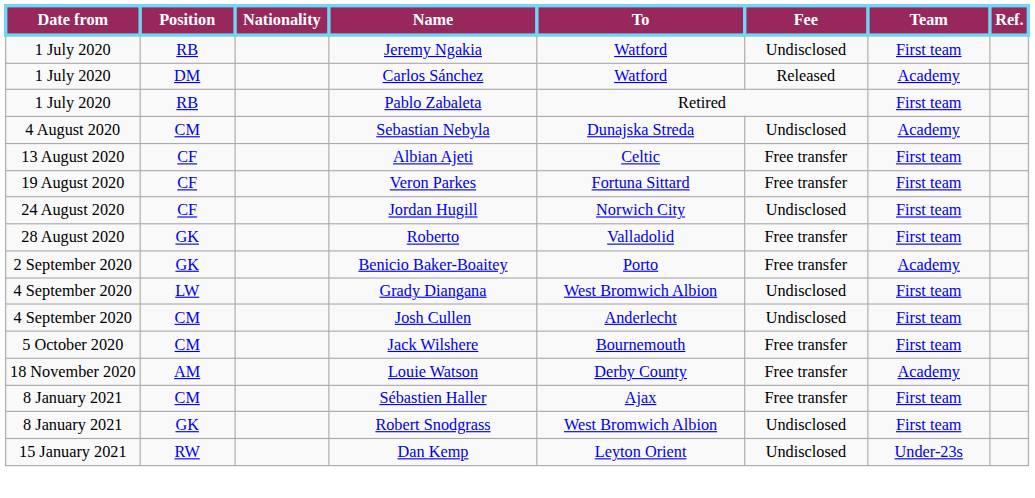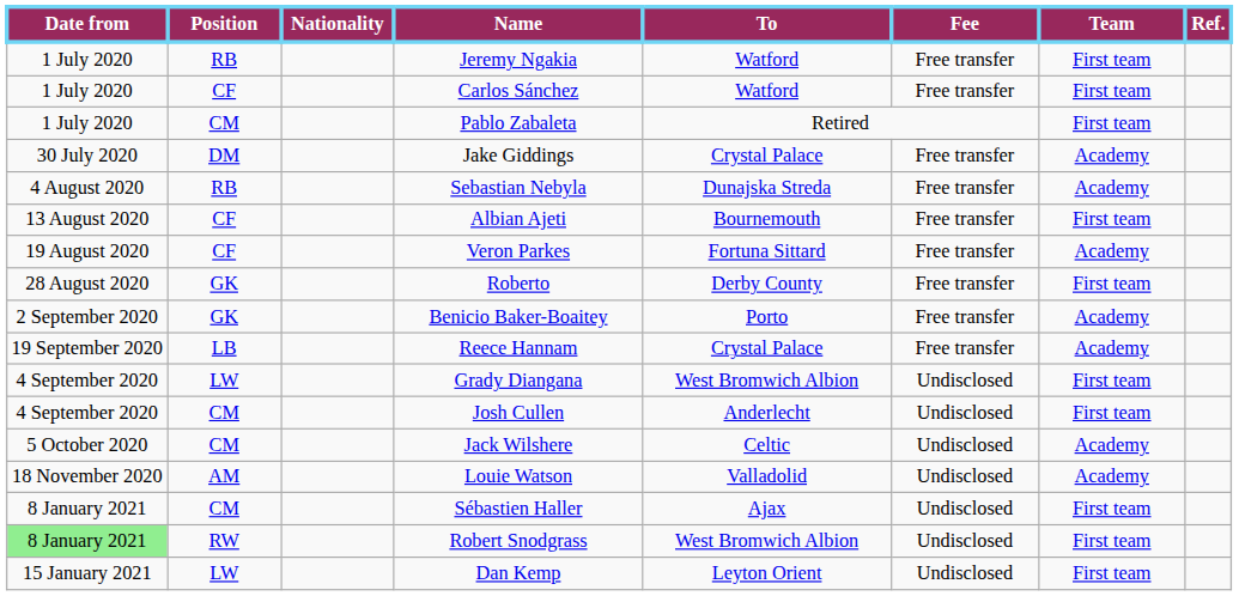 <table class="wikitable"  style="text-align:center; font-size:90%; ">
 <tr>
 <th style="background:#98285c;;color:white;border:3px solid #6fd6f5; width:110px;">Date from</th>
 <th style="background:#98285c;;color:white;border:3px solid #6fd6f5; width:75px;">Position</th>
 <th style="background:#98285c;;color:white;border:3px solid #6fd6f5; width:75px;">Nationality</th>
 <th style="background:#98285c;;color:white;border:3px solid #6fd6f5; width:175px;">Name</th>
 <th style="background:#98285c;;color:white;border:3px solid #6fd6f5; width:175px;">To</th>
 <th style="background:#98285c;;color:white;border:3px solid #6fd6f5; width:100px;">Fee</th>
 <th style="background:#98285c;;color:white;border:3px solid #6fd6f5; width:100px;">Team</th>
 <th style="background:#98285c;;color:white;border:3px solid #6fd6f5; width:25px;">Ref.</th>
 </tr>
 <tr>
 <td>1 July 2020</td>
 <td><a href='#'>RB</a></td>
 <td></td>
 <td><a href='#'>Jeremy Ngakia</a></td>
 <td> <a href='#'>Watford</a></td>
-<td>Undisclosed</td>
+<td>Free transfer</td>
 <td><a href='#'>First team</a></td>
 <td></td>
 </tr>
 <tr>
 <td>1 July 2020</td>
-<td><a href='#'>DM</a></td>
+<td><a href='#'>CF</a></td>
 <td></td>
 <td><a href='#'>Carlos Sánchez</a></td>
 <td> <a href='#'>Watford</a></td>
-<td>Released</td>
-<td><a href='#'>Academy</a></td>
+<td>Free transfer</td>
+<td><a href='#'>First team</a></td>
 <td></td>
 </tr>
 <tr>
 <td>1 July 2020</td>
-<td><a href='#'>RB</a></td>
+<td><a href='#'>CM</a></td>
 <td></td>
 <td><a href='#'>Pablo Zabaleta</a></td>
 <td colspan=2>Retired</td>
 <td><a href='#'>First team</a></td>
 <td></td>
 </tr>
 <tr>
+<td>30 July 2020</td>
+<td><a href='#'>DM</a></td>
+<td></td>
+<td>Jake Giddings</td>
+<td> <a href='#'>Crystal Palace</a></td>
+<td>Free transfer</td>
+<td><a href='#'>Academy</a></td>
+<td></td>
+</tr>
+<tr>
 <td>4 August 2020</td>
-<td><a href='#'>CM</a></td>
+<td><a href='#'>RB</a></td>
 <td></td>
 <td><a href='#'>Sebastian Nebyla</a></td>
 <td> <a href='#'>Dunajska Streda</a></td>
-<td>Undisclosed</td>
+<td>Free transfer</td>
 <td><a href='#'>Academy</a></td>
 <td></td>
 </tr>
 <tr>
 <td>13 August 2020</td>
 <td><a href='#'>CF</a></td>
 <td></td>
 <td><a href='#'>Albian Ajeti</a></td>
-<td> <a href='#'>Celtic</a></td>
+<td> <a href='#'>Bournemouth</a></td>
 <td>Free transfer</td>
 <td><a href='#'>First team</a></td>
 <td></td>
 </tr>
 <tr>
 <td>19 August 2020</td>
 <td><a href='#'>CF</a></td>
 <td></td>
 <td><a href='#'>Veron Parkes</a></td>
 <td> <a href='#'>Fortuna Sittard</a></td>
 <td>Free transfer</td>
-<td><a href='#'>First team</a></td>
-<td></td>
-</tr>
-<tr>
-<td>24 August 2020</td>
-<td><a href='#'>CF</a></td>
-<td></td>
-<td><a href='#'>Jordan Hugill</a></td>
-<td> <a href='#'>Norwich City</a></td>
-<td>Undisclosed</td>
-<td><a href='#'>First team</a></td>
+<td><a href='#'>Academy</a></td>
 <td></td>
 </tr>
 <tr>
 <td>28 August 2020</td>
 <td><a href='#'>GK</a></td>
 <td></td>
 <td><a href='#'>Roberto</a></td>
-<td> <a href='#'>Valladolid</a></td>
+<td> <a href='#'>Derby County</a></td>
 <td>Free transfer</td>
 <td><a href='#'>First team</a></td>
 <td></td>
 </tr>
 <tr>
 <td>2 September 2020</td>
 <td><a href='#'>GK</a></td>
 <td></td>
 <td><a href='#'>Benicio Baker-Boaitey</a></td>
 <td> <a href='#'>Porto</a></td>
+<td>Free transfer</td>
+<td><a href='#'>Academy</a></td>
+<td></td>
+</tr>
+<tr>
+<td>19 September 2020</td>
+<td><a href='#'>LB</a></td>
+<td></td>
+<td><a href='#'>Reece Hannam</a></td>
+<td> <a href='#'>Crystal Palace</a></td>
 <td>Free transfer</td>
 <td><a href='#'>Academy</a></td>
 <td></td>
 </tr>
 <tr>
 <td>4 September 2020</td>
 <td><a href='#'>LW</a></td>
 <td></td>
 <td><a href='#'>Grady Diangana</a></td>
 <td> <a href='#'>West Bromwich Albion</a></td>
 <td>Undisclosed</td>
 <td><a href='#'>First team</a></td>
 <td></td>
 </tr>
 <tr>
 <td>4 September 2020</td>
 <td><a href='#'>CM</a></td>
 <td></td>
 <td><a href='#'>Josh Cullen</a></td>
 <td> <a href='#'>Anderlecht</a></td>
 <td>Undisclosed</td>
 <td><a href='#'>First team</a></td>
 <td></td>
 </tr>
 <tr>
 <td>5 October 2020</td>
 <td><a href='#'>CM</a></td>
 <td></td>
 <td><a href='#'>Jack Wilshere</a></td>
-<td> <a href='#'>Bournemouth</a></td>
-<td>Free transfer</td>
-<td><a href='#'>First team</a></td>
+<td> <a href='#'>Celtic</a></td>
+<td>Undisclosed</td>
+<td><a href='#'>Academy</a></td>
 <td></td>
 </tr>
 <tr>
 <td>18 November 2020</td>
 <td><a href='#'>AM</a></td>
 <td></td>
 <td><a href='#'>Louie Watson</a></td>
-<td> <a href='#'>Derby County</a></td>
-<td>Free transfer</td>
+<td> <a href='#'>Valladolid</a></td>
+<td>Undisclosed</td>
 <td><a href='#'>Academy</a></td>
 <td></td>
 </tr>
 <tr>
 <td>8 January 2021</td>
 <td><a href='#'>CM</a></td>
 <td></td>
 <td><a href='#'>Sébastien Haller</a></td>
 <td> <a href='#'>Ajax</a></td>
-<td>Free transfer</td>
+<td>Undisclosed</td>
 <td><a href='#'>First team</a></td>
 <td></td>
 </tr>
 <tr>
-<td>8 January 2021</td>
-<td><a href='#'>GK</a></td>
+<td style="background: lightgreen;">8 January 2021</td>
+<td><a href='#'>RW</a></td>
 <td></td>
 <td><a href='#'>Robert Snodgrass</a></td>
 <td> <a href='#'>West Bromwich Albion</a></td>
 <td>Undisclosed</td>
 <td><a href='#'>First team</a></td>
 <td></td>
 </tr>
 <tr>
 <td>15 January 2021</td>
-<td><a href='#'>RW</a></td>
+<td><a href='#'>LW</a></td>
 <td></td>
 <td><a href='#'>Dan Kemp</a></td>
 <td> <a href='#'>Leyton Orient</a></td>
 <td>Undisclosed</td>
-<td><a href='#'>Under-23s</a></td>
+<td><a href='#'>First team</a></td>
 <td></td>
 </tr>
 </table>
